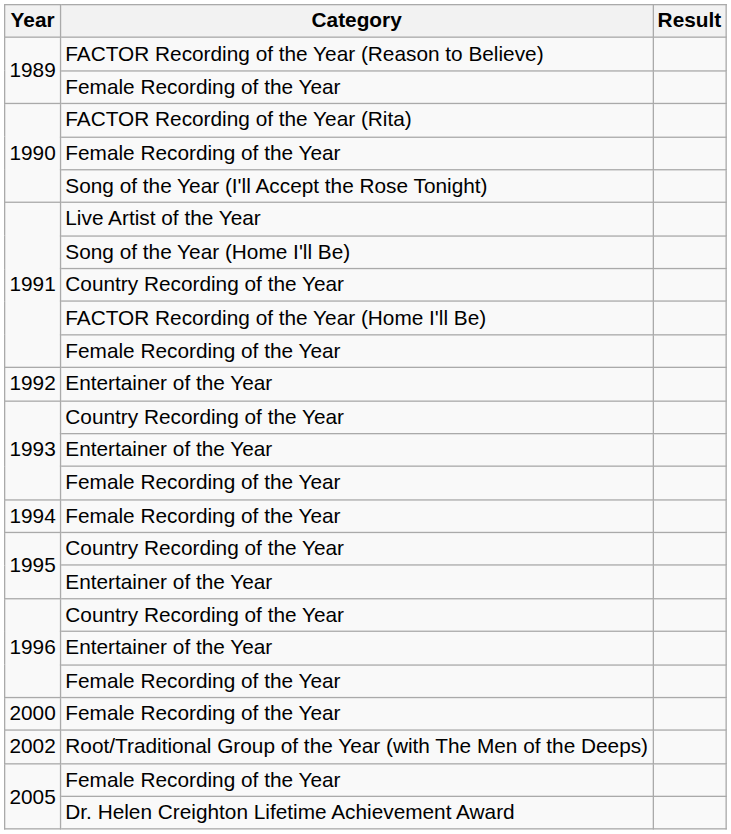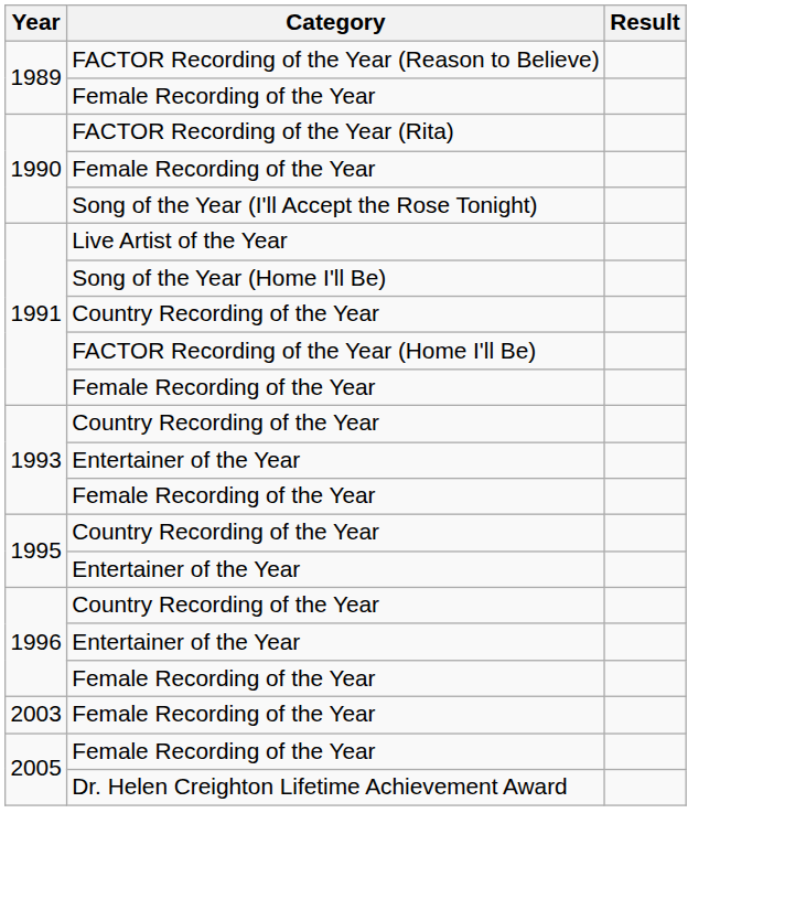 <table class="wikitable sortable">
 <tr>
 <th>Year</th>
 <th>Category</th>
 <th>Result</th>
 </tr>
 <tr>
 <td rowspan="2">1989</td>
 <td>FACTOR Recording of the Year (Reason to Believe)</td>
 <td></td>
 </tr>
 <tr>
 <td>Female Recording of the Year</td>
 <td></td>
 </tr>
 <tr>
 <td rowspan="3">1990</td>
 <td>FACTOR Recording of the Year (Rita)</td>
 <td></td>
 </tr>
 <tr>
 <td>Female Recording of the Year</td>
 <td></td>
 </tr>
 <tr>
 <td>Song of the Year (I'll Accept the Rose Tonight)</td>
 <td></td>
 </tr>
 <tr>
 <td rowspan="5">1991</td>
 <td>Live Artist of the Year</td>
 <td></td>
 </tr>
 <tr>
 <td>Song of the Year (Home I'll Be)</td>
 <td></td>
 </tr>
 <tr>
 <td>Country Recording of the Year</td>
 <td></td>
 </tr>
 <tr>
 <td>FACTOR Recording of the Year (Home I'll Be)</td>
 <td></td>
 </tr>
 <tr>
 <td>Female Recording of the Year</td>
 <td></td>
 </tr>
 <tr>
-<td>1992</td>
-<td>Entertainer of the Year</td>
-<td></td>
-</tr>
-<tr>
 <td rowspan="3">1993</td>
 <td>Country Recording of the Year</td>
 <td></td>
 </tr>
 <tr>
 <td>Entertainer of the Year</td>
 <td></td>
 </tr>
 <tr>
-<td>Female Recording of the Year</td>
-<td></td>
-</tr>
-<tr>
-<td>1994</td>
 <td>Female Recording of the Year</td>
 <td></td>
 </tr>
 <tr>
 <td rowspan="2">1995</td>
 <td>Country Recording of the Year</td>
 <td></td>
 </tr>
 <tr>
 <td>Entertainer of the Year</td>
 <td></td>
 </tr>
 <tr>
 <td rowspan="3">1996</td>
 <td>Country Recording of the Year</td>
 <td></td>
 </tr>
 <tr>
 <td>Entertainer of the Year</td>
 <td></td>
 </tr>
 <tr>
 <td>Female Recording of the Year</td>
 <td></td>
 </tr>
 <tr>
-<td>2000</td>
+<td>2003</td>
 <td>Female Recording of the Year</td>
-<td></td>
-</tr>
-<tr>
-<td>2002</td>
-<td>Root/Traditional Group of the Year (with The Men of the Deeps)</td>
 <td></td>
 </tr>
 <tr>
 <td rowspan="2">2005</td>
 <td>Female Recording of the Year</td>
 <td></td>
 </tr>
 <tr>
 <td>Dr. Helen Creighton Lifetime Achievement Award</td>
 <td></td>
 </tr>
 </table>
